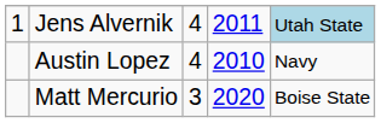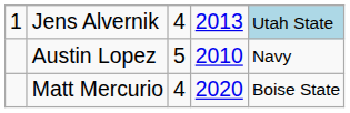 <table class="wikitable">
 <tr>
 </tr>
 <tr>
 <td>1</td>
 <td>Jens Alvernik</td>
 <td>4</td>
-<td><a href='#'>2011</a></td>
+<td><a href='#'>2013</a></td>
 <td style="background: lightblue; font-size:80%;">Utah State</td>
 </tr>
 <tr>
 <td></td>
 <td>Austin Lopez</td>
-<td>4</td>
+<td>5</td>
 <td><a href='#'>2010</a></td>
 <td style="font-size:80%;">Navy</td>
 </tr>
 <tr>
 <td></td>
 <td>Matt Mercurio</td>
-<td>3</td>
+<td>4</td>
 <td><a href='#'>2020</a></td>
 <td style="font-size:80%;">Boise State</td>
 </tr>
 </table>
